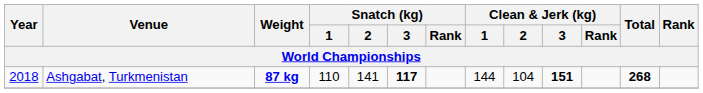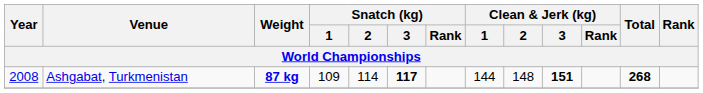 <table class="wikitable" style="text-align:center;">
 <tr>
 <th rowspan=2 width=40>Year</th>
 <th rowspan=2 width=250>Venue</th>
 <th rowspan=2 width=60>Weight</th>
 <th colspan=4>Snatch (kg)</th>
 <th colspan=4>Clean & Jerk (kg)</th>
 <th rowspan=2 width=40>Total</th>
 <th rowspan=2 width=40>Rank</th>
 </tr>
 <tr>
 <th width=40>1</th>
 <th width=40>2</th>
 <th width=40>3</th>
 <th width=40>Rank</th>
 <th width=40>1</th>
 <th width=40>2</th>
 <th width=40>3</th>
 <th width=40>Rank</th>
 </tr>
 <tr>
 <th colspan=13><a href='#'>World Championships</a></th>
 </tr>
 <tr>
-<td><a href='#'>2018</a></td>
+<td><a href='#'>2008</a></td>
 <td align=left> <a href='#'>Ashgabat</a>, <a href='#'>Turkmenistan</a></td>
 <td><strong><a href='#'>87 kg</a></strong></td>
-<td>110</td>
-<td>141</td>
+<td>109</td>
+<td>114</td>
 <td><strong>117</strong></td>
 <td></td>
 <td>144</td>
-<td>104</td>
+<td>148</td>
 <td><strong>151</strong></td>
 <td></td>
 <td><strong>268</strong></td>
 <td></td>
 </tr>
 <tr>
 </tr>
 </table>
